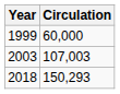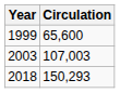 <table class="wikitable floatleft">
 <tr>
 <th>Year</th>
 <th>Circulation</th>
 </tr>
 <tr>
 <td>1999</td>
-<td>60,000</td>
+<td>65,600</td>
 </tr>
 <tr>
 <td>2003</td>
 <td>107,003</td>
 </tr>
 <tr>
 <td>2018</td>
 <td>150,293</td>
 </tr>
 </table>
